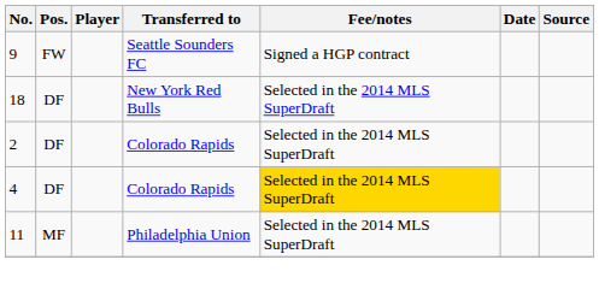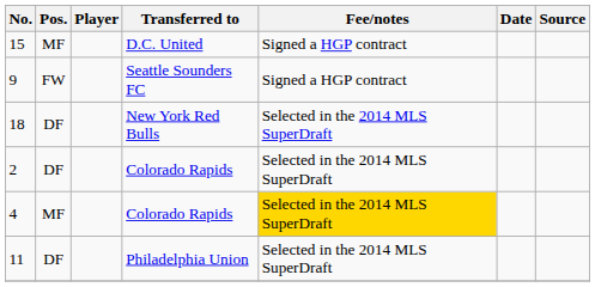 <table class="wikitable sortable" style="width:90%; text-align:center; font-size:95%; text-align:left;">
 <tr>
 <th><strong>No.</strong></th>
 <th><strong>Pos.</strong></th>
 <th><strong>Player</strong></th>
 <th><strong>Transferred to</strong></th>
 <th><strong>Fee/notes</strong></th>
 <th><strong>Date</strong></th>
 <th><strong>Source</strong></th>
+</tr>
+<tr>
+<td>15</td>
+<td align=center>MF</td>
+<td></td>
+<td> <a href='#'>D.C. United</a></td>
+<td>Signed a <a href='#'>HGP</a> contract</td>
+<td></td>
+<td></td>
 </tr>
 <tr>
 <td>9</td>
 <td align=center>FW</td>
 <td></td>
 <td> <a href='#'>Seattle Sounders FC</a></td>
 <td>Signed a HGP contract</td>
 <td></td>
 <td></td>
 </tr>
 <tr>
 <td>18</td>
 <td align=center>DF</td>
 <td></td>
 <td> <a href='#'>New York Red Bulls</a></td>
 <td>Selected in the <a href='#'>2014 MLS SuperDraft</a></td>
 <td></td>
 <td></td>
 </tr>
 <tr>
 <td>2</td>
 <td align=center>DF</td>
 <td></td>
 <td> <a href='#'>Colorado Rapids</a></td>
 <td>Selected in the 2014 MLS SuperDraft</td>
 <td></td>
 <td></td>
 </tr>
 <tr>
 <td>4</td>
-<td align=center>DF</td>
+<td align=center>MF</td>
 <td></td>
 <td> <a href='#'>Colorado Rapids</a></td>
 <td style="background: gold;">Selected in the 2014 MLS SuperDraft</td>
 <td></td>
 <td></td>
 </tr>
 <tr>
 <td>11</td>
-<td align=center>MF</td>
+<td align=center>DF</td>
 <td></td>
 <td> <a href='#'>Philadelphia Union</a></td>
 <td>Selected in the 2014 MLS SuperDraft</td>
 <td></td>
 <td></td>
 </tr>
 <tr>
 </tr>
 </table>
